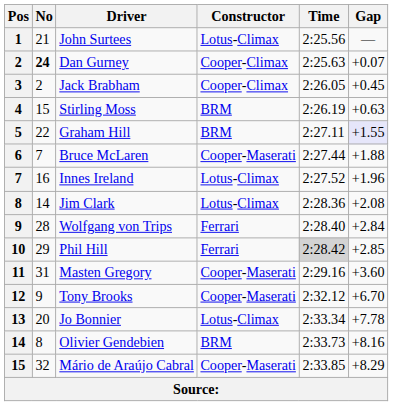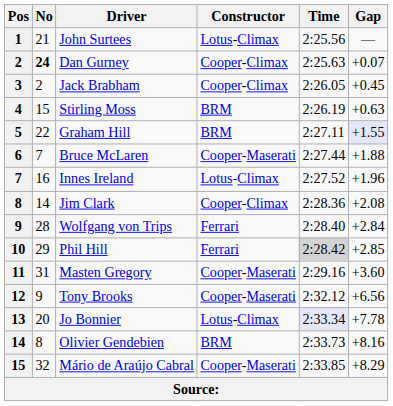 <table class="wikitable sortable" style="font-size: 95%">
 <tr>
 <th>Pos</th>
 <th>No</th>
 <th>Driver</th>
 <th>Constructor</th>
 <th>Time</th>
 <th>Gap</th>
 </tr>
 <tr>
 <th>1</th>
 <td>21</td>
 <td> <a href='#'>John Surtees</a></td>
 <td><a href='#'>Lotus</a>-<a href='#'>Climax</a></td>
 <td>2:25.56</td>
 <td align="center">—</td>
 </tr>
 <tr>
 <th>2</th>
 <td><strong>24</strong></td>
 <td> <a href='#'>Dan Gurney</a></td>
 <td><a href='#'>Cooper</a>-<a href='#'>Climax</a></td>
 <td>2:25.63</td>
 <td>+0.07</td>
 </tr>
 <tr>
 <th>3</th>
 <td>2</td>
 <td> <a href='#'>Jack Brabham</a></td>
 <td><a href='#'>Cooper</a>-<a href='#'>Climax</a></td>
 <td>2:26.05</td>
 <td>+0.45</td>
 </tr>
 <tr>
 <th>4</th>
 <td>15</td>
 <td> <a href='#'>Stirling Moss</a></td>
 <td><a href='#'>BRM</a></td>
 <td>2:26.19</td>
 <td>+0.63</td>
 </tr>
 <tr>
 <th>5</th>
 <td>22</td>
 <td> <a href='#'>Graham Hill</a></td>
 <td><a href='#'>BRM</a></td>
 <td>2:27.11</td>
 <td style="background: lavender;">+1.55</td>
 </tr>
 <tr>
 <th>6</th>
 <td>7</td>
 <td> <a href='#'>Bruce McLaren</a></td>
 <td><a href='#'>Cooper</a>-<a href='#'>Maserati</a></td>
 <td>2:27.44</td>
 <td>+1.88</td>
 </tr>
 <tr>
 <th>7</th>
 <td>16</td>
 <td> <a href='#'>Innes Ireland</a></td>
 <td><a href='#'>Lotus</a>-<a href='#'>Climax</a></td>
 <td>2:27.52</td>
 <td>+1.96</td>
 </tr>
 <tr>
 <th>8</th>
 <td>14</td>
 <td> <a href='#'>Jim Clark</a></td>
-<td><a href='#'>Lotus</a>-<a href='#'>Climax</a></td>
+<td><a href='#'>Cooper</a>-<a href='#'>Climax</a></td>
 <td>2:28.36</td>
 <td>+2.08</td>
 </tr>
 <tr>
 <th>9</th>
 <td>28</td>
 <td> <a href='#'>Wolfgang von Trips</a></td>
 <td><a href='#'>Ferrari</a></td>
 <td>2:28.40</td>
 <td>+2.84</td>
 </tr>
 <tr>
 <th>10</th>
 <td>29</td>
 <td> <a href='#'>Phil Hill</a></td>
 <td><a href='#'>Ferrari</a></td>
 <td style="background: lightgrey;">2:28.42</td>
 <td>+2.85</td>
 </tr>
 <tr>
 <th>11</th>
 <td>31</td>
 <td> <a href='#'>Masten Gregory</a></td>
 <td><a href='#'>Cooper</a>-<a href='#'>Maserati</a></td>
 <td>2:29.16</td>
 <td>+3.60</td>
 </tr>
 <tr>
 <th>12</th>
 <td>9</td>
 <td> <a href='#'>Tony Brooks</a></td>
 <td><a href='#'>Cooper</a>-<a href='#'>Maserati</a></td>
 <td>2:32.12</td>
-<td>+6.70</td>
+<td>+6.56</td>
 </tr>
 <tr>
 <th>13</th>
 <td>20</td>
 <td> <a href='#'>Jo Bonnier</a></td>
 <td><a href='#'>Lotus</a>-<a href='#'>Climax</a></td>
-<td>2:33.34</td>
+<td style="background: lavender;">2:33.34</td>
 <td>+7.78</td>
 </tr>
 <tr>
 <th>14</th>
 <td>8</td>
 <td> <a href='#'>Olivier Gendebien</a></td>
 <td><a href='#'>BRM</a></td>
 <td>2:33.73</td>
 <td>+8.16</td>
 </tr>
 <tr>
 <th>15</th>
 <td>32</td>
 <td> <a href='#'>Mário de Araújo Cabral</a></td>
 <td><a href='#'>Cooper</a>-<a href='#'>Maserati</a></td>
 <td>2:33.85</td>
 <td>+8.29</td>
 </tr>
 <tr>
 <th colspan="6">Source:</th>
 </tr>
 </table>
